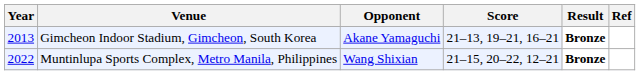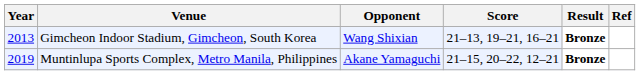 <table class="sortable wikitable" style="font-size: 90%;">
 <tr>
 <th>Year</th>
 <th>Venue</th>
 <th>Opponent</th>
 <th>Score</th>
 <th>Result</th>
 <th>Ref</th>
 </tr>
 <tr style="background:#ECF2FF">
 <td align="center"><a href='#'>2013</a></td>
 <td align="left">Gimcheon Indoor Stadium, <a href='#'>Gimcheon</a>, South Korea</td>
-<td align="left"> <a href='#'>Akane Yamaguchi</a></td>
+<td align="left"> <a href='#'>Wang Shixian</a></td>
 <td align="left">21–13, 19–21, 16–21</td>
 <td style="text-align:left; background:white"> <strong>Bronze</strong></td>
 <td style="text-align:center; background:white"></td>
 </tr>
 <tr style="background:#ECF2FF">
-<td align="center"><a href='#'>2022</a></td>
+<td align="center"><a href='#'>2019</a></td>
 <td align="left">Muntinlupa Sports Complex, <a href='#'>Metro Manila</a>, Philippines</td>
-<td align="left"> <a href='#'>Wang Shixian</a></td>
+<td align="left"> <a href='#'>Akane Yamaguchi</a></td>
 <td align="left">21–15, 20–22, 12–21</td>
 <td style="text-align:left; background:white"> <strong>Bronze</strong></td>
 <td style="text-align:center; background:white"></td>
 </tr>
 </table>
